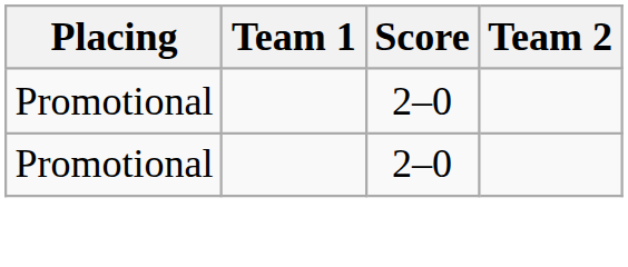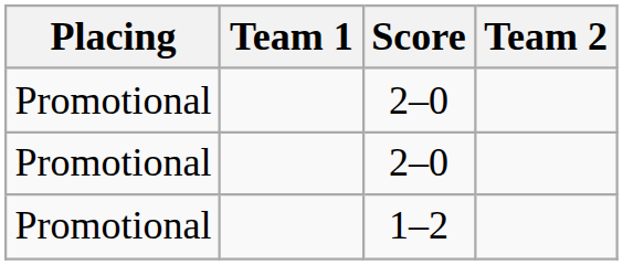 <table class=wikitable style="border:1px solid #AAAAAA;">
 <tr>
 <th>Placing</th>
 <th>Team 1</th>
 <th>Score</th>
 <th>Team 2</th>
 </tr>
 <tr>
 <td>Promotional</td>
 <td><strong></strong></td>
 <td align="center">2–0</td>
 <td></td>
 </tr>
 <tr>
 <td>Promotional</td>
 <td><strong></strong></td>
 <td align="center">2–0</td>
 <td></td>
 </tr>
+<tr>
+<td>Promotional</td>
+<td></td>
+<td align="center">1–2</td>
+<td><strong></strong></td>
+</tr>
 </table>
